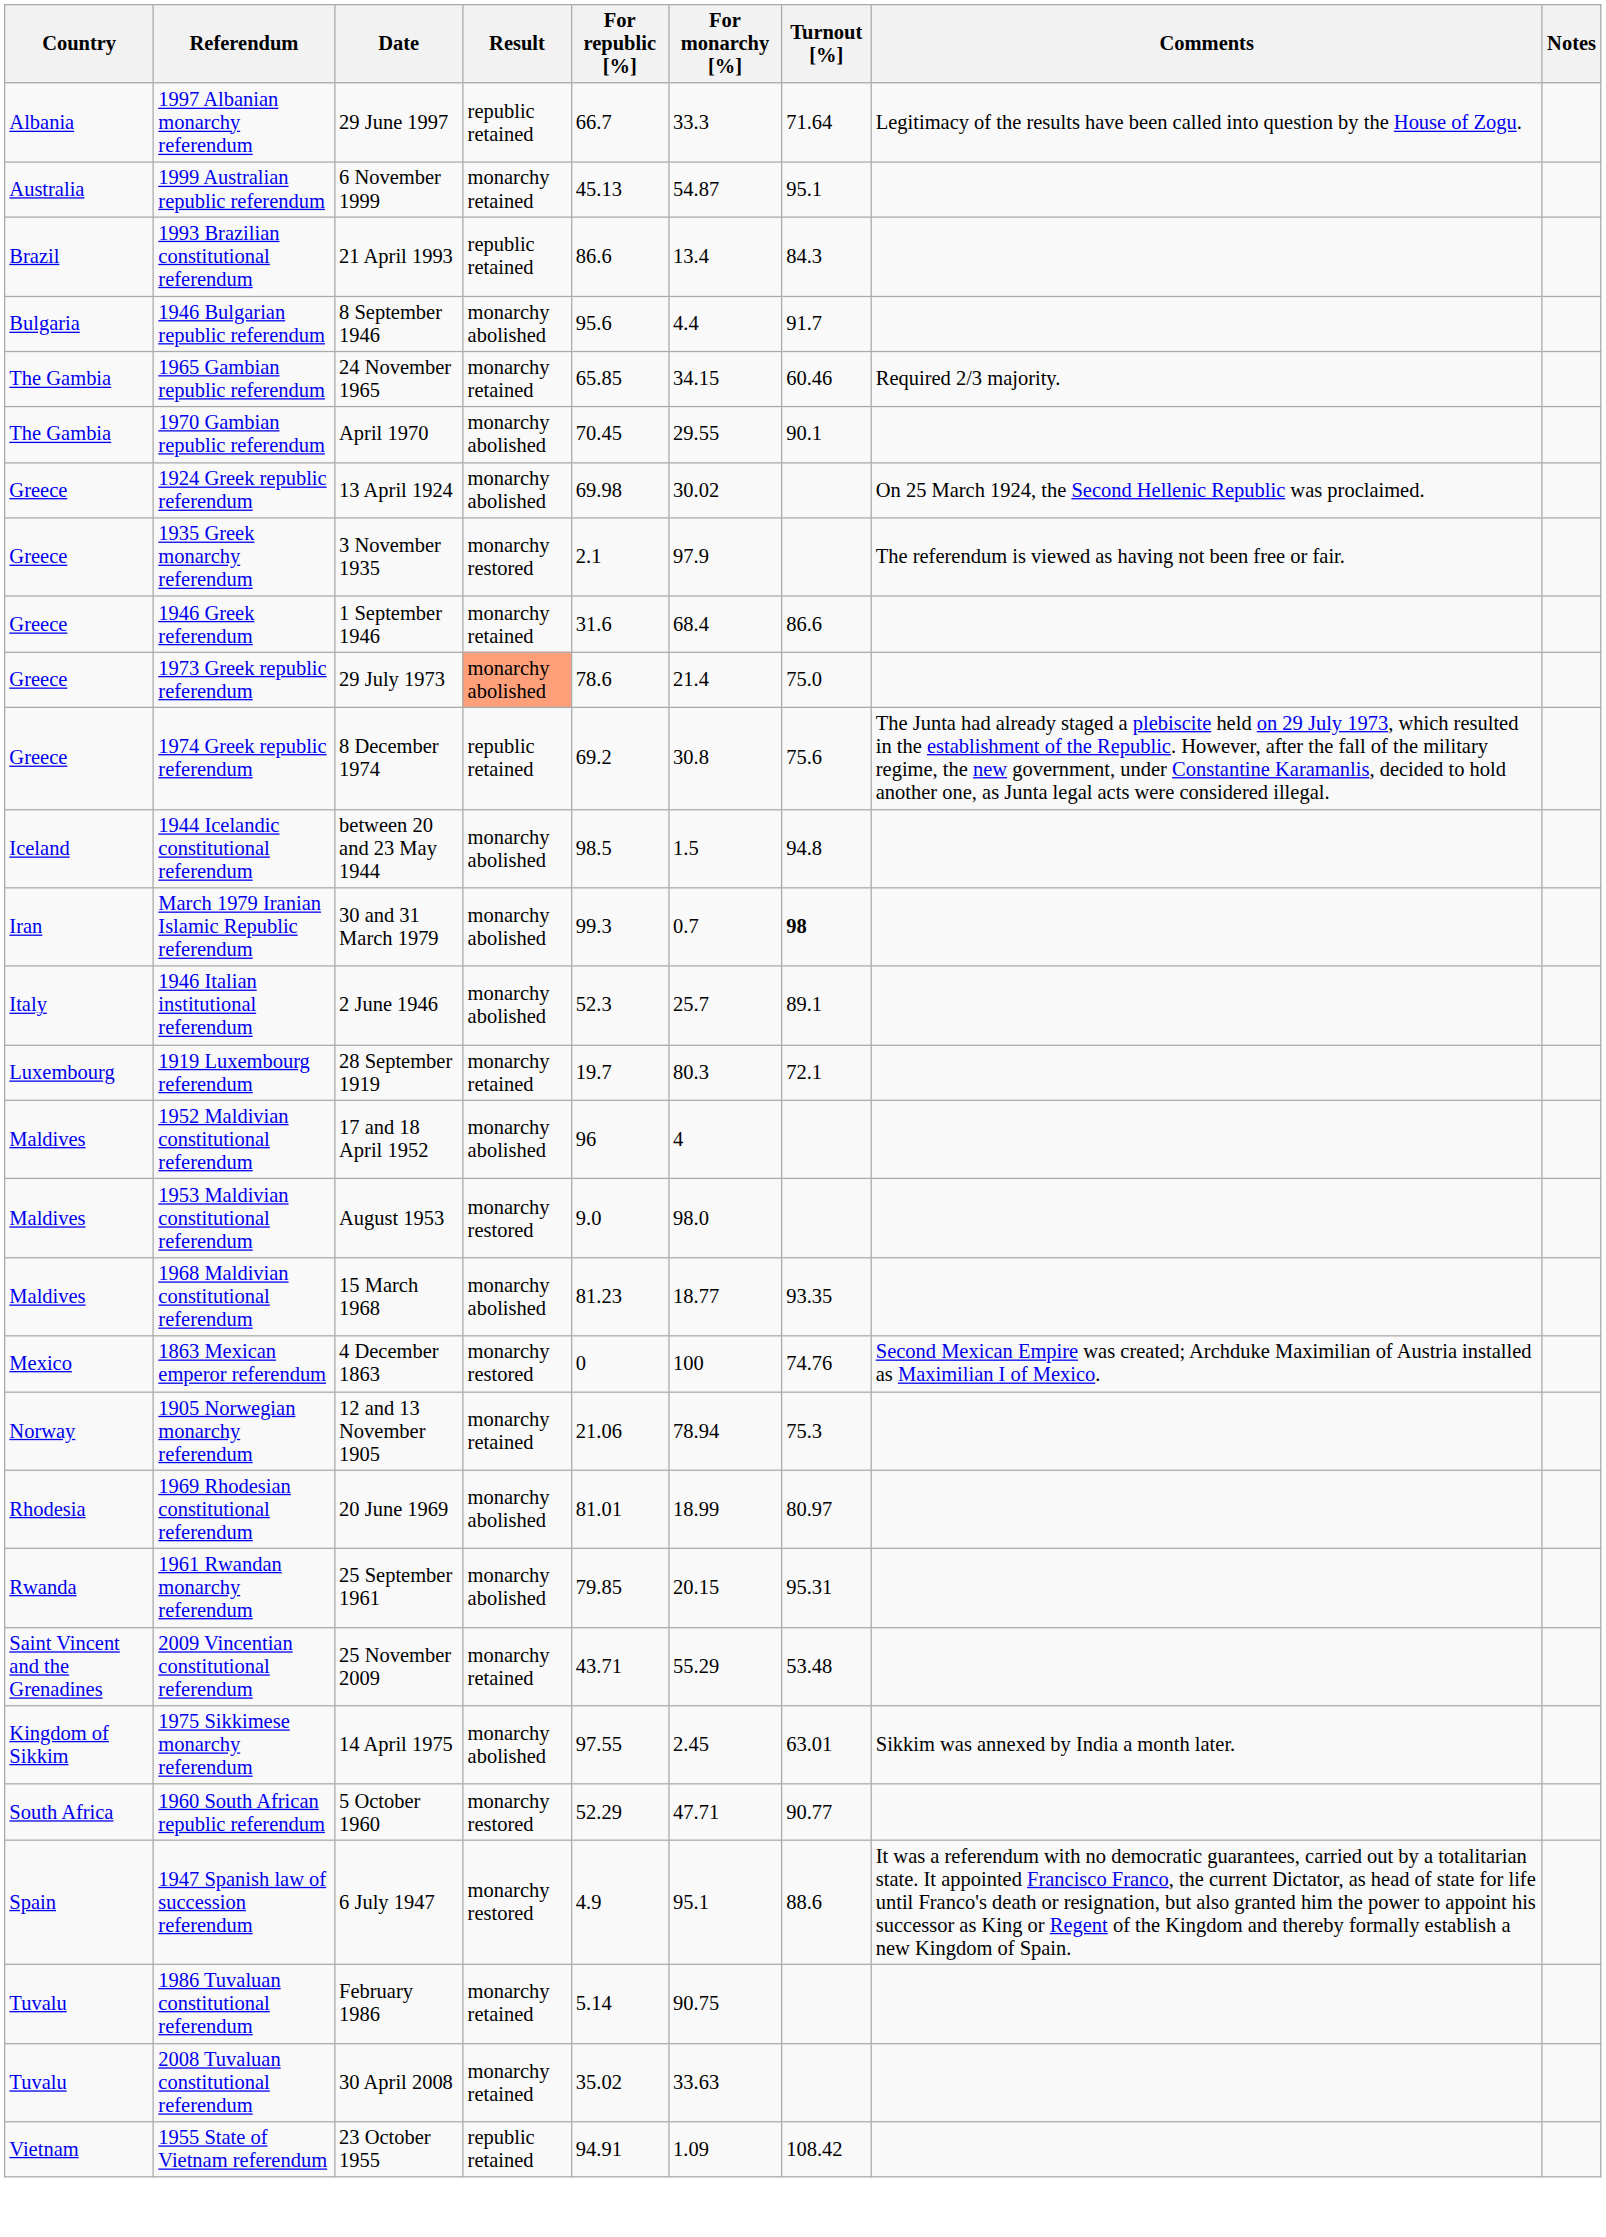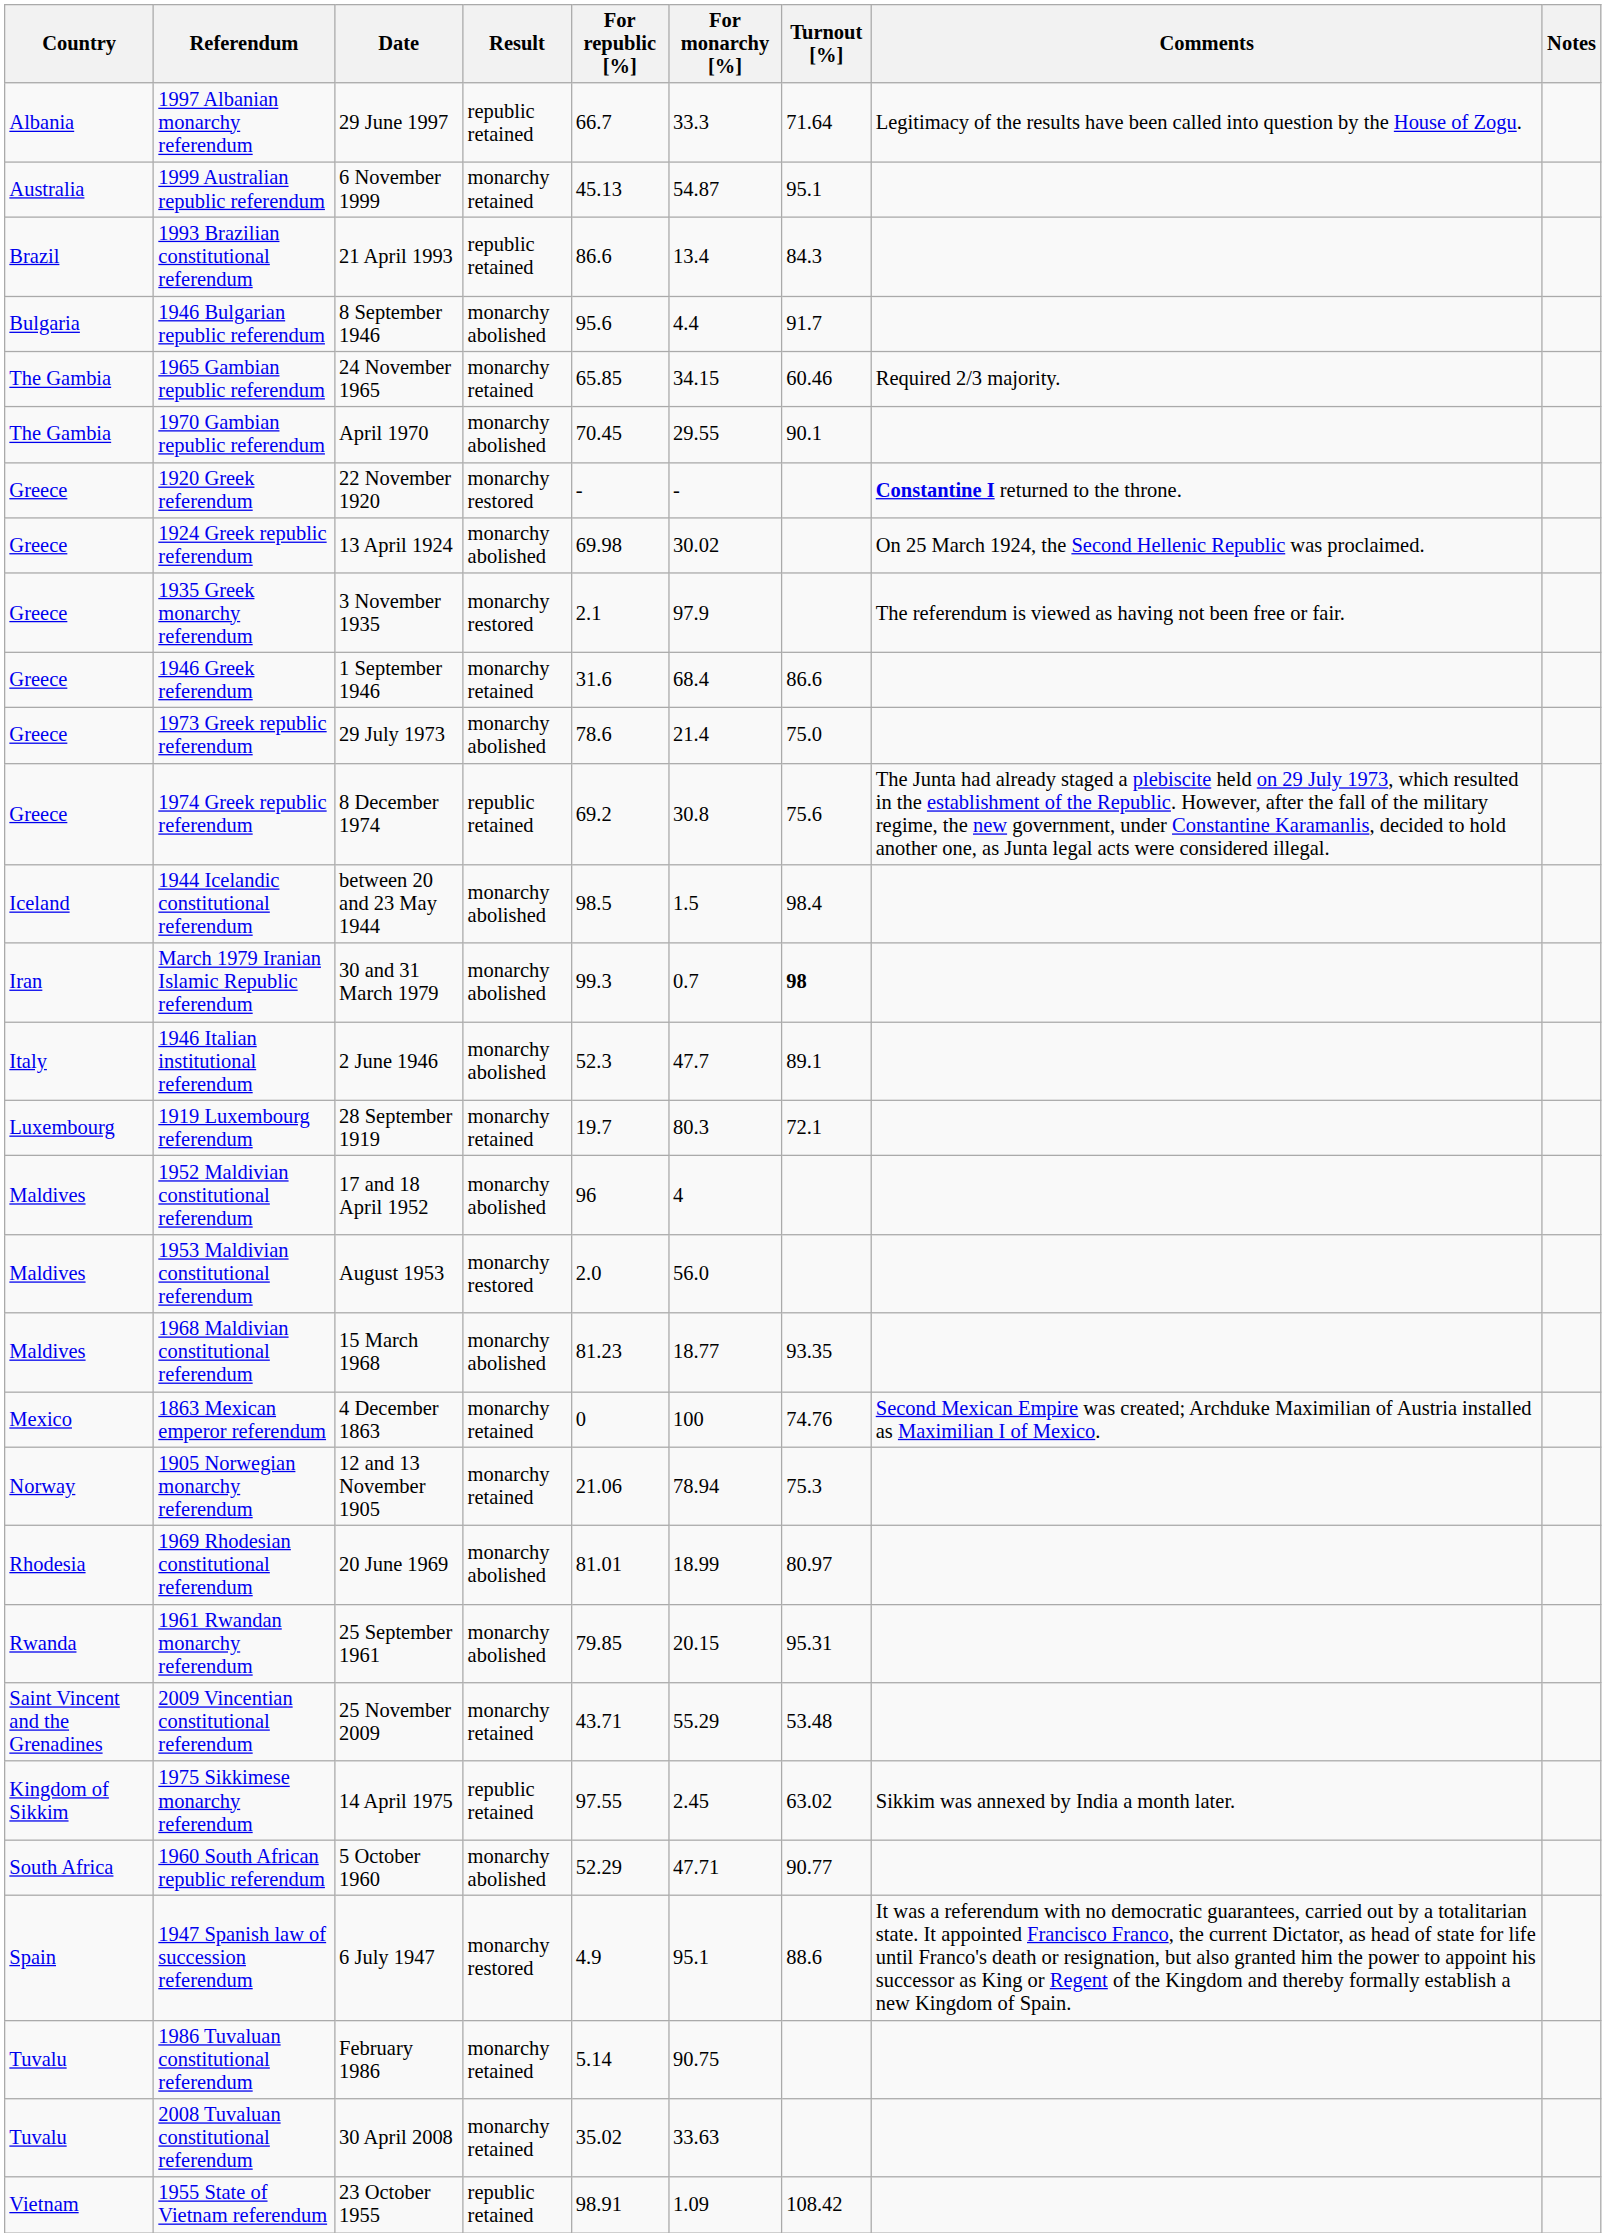 <table class="wikitable sortable">
 <tr>
 <th>Country</th>
 <th>Referendum</th>
 <th>Date</th>
 <th>Result</th>
 <th>For republic [%]</th>
 <th>For monarchy [%]</th>
 <th>Turnout [%]</th>
 <th>Comments</th>
 <th>Notes</th>
 </tr>
 <tr>
 <td><a href='#'>Albania</a></td>
 <td><a href='#'>1997 Albanian monarchy referendum</a></td>
 <td>29 June 1997</td>
 <td>republic retained</td>
 <td>66.7</td>
 <td>33.3</td>
 <td>71.64</td>
 <td>Legitimacy of the results have been called into question by the <a href='#'>House of Zogu</a>.</td>
 <td></td>
 </tr>
 <tr>
 <td><a href='#'>Australia</a></td>
 <td><a href='#'>1999 Australian republic referendum</a></td>
 <td>6 November 1999</td>
 <td>monarchy retained</td>
 <td>45.13</td>
 <td>54.87</td>
 <td>95.1</td>
 <td></td>
 <td></td>
 </tr>
 <tr>
 <td><a href='#'>Brazil</a></td>
 <td><a href='#'>1993 Brazilian constitutional referendum</a></td>
 <td>21 April 1993</td>
 <td>republic retained</td>
 <td>86.6</td>
 <td>13.4</td>
 <td>84.3</td>
 <td></td>
 <td></td>
 </tr>
 <tr>
 <td><a href='#'>Bulgaria</a></td>
 <td><a href='#'>1946 Bulgarian republic referendum</a></td>
 <td>8 September 1946</td>
 <td>monarchy abolished</td>
 <td>95.6</td>
 <td>4.4</td>
 <td>91.7</td>
 <td></td>
 <td></td>
 </tr>
 <tr>
 <td><a href='#'>The Gambia</a></td>
 <td><a href='#'>1965 Gambian republic referendum</a></td>
 <td>24 November 1965</td>
 <td>monarchy retained</td>
 <td>65.85</td>
 <td>34.15</td>
 <td>60.46</td>
 <td>Required 2/3 majority.</td>
 <td></td>
 </tr>
 <tr>
 <td><a href='#'>The Gambia</a></td>
 <td><a href='#'>1970 Gambian republic referendum</a></td>
 <td data-sort-value="1 April 1970">April 1970</td>
 <td>monarchy abolished</td>
 <td>70.45</td>
 <td>29.55</td>
 <td>90.1</td>
 <td></td>
 <td></td>
 </tr>
 <tr>
 <td><a href='#'>Greece</a></td>
+<td><a href='#'>1920 Greek referendum</a></td>
+<td>22 November 1920</td>
+<td>monarchy restored</td>
+<td>-</td>
+<td>-</td>
+<td></td>
+<td><strong><a href='#'>Constantine I</a></strong> returned to the throne.</td>
+<td></td>
+</tr>
+<tr>
+<td><a href='#'>Greece</a></td>
 <td><a href='#'>1924 Greek republic referendum</a></td>
 <td>13 April 1924</td>
 <td>monarchy abolished</td>
 <td>69.98</td>
 <td>30.02</td>
 <td></td>
 <td>On 25 March 1924, the <a href='#'>Second Hellenic Republic</a> was proclaimed.</td>
 <td></td>
 </tr>
 <tr>
 <td><a href='#'>Greece</a></td>
 <td><a href='#'>1935 Greek monarchy referendum</a></td>
 <td>3 November 1935</td>
 <td>monarchy restored</td>
 <td>2.1</td>
 <td>97.9</td>
 <td></td>
 <td>The referendum is viewed as having not been free or fair.</td>
 <td></td>
 </tr>
 <tr>
 <td><a href='#'>Greece</a></td>
 <td><a href='#'>1946 Greek referendum</a></td>
 <td>1 September 1946</td>
 <td>monarchy retained</td>
 <td>31.6</td>
 <td>68.4</td>
 <td>86.6</td>
 <td></td>
 <td></td>
 </tr>
 <tr>
 <td><a href='#'>Greece</a></td>
 <td><a href='#'>1973 Greek republic referendum</a></td>
 <td>29 July 1973</td>
-<td style="background: lightsalmon;">monarchy abolished</td>
+<td>monarchy abolished</td>
 <td>78.6</td>
 <td>21.4</td>
 <td>75.0</td>
 <td></td>
 <td></td>
 </tr>
 <tr>
 <td><a href='#'>Greece</a></td>
 <td><a href='#'>1974 Greek republic referendum</a></td>
 <td>8 December 1974</td>
 <td>republic retained</td>
 <td>69.2</td>
 <td>30.8</td>
 <td>75.6</td>
 <td>The Junta had already staged a <a href='#'>plebiscite</a> held <a href='#'>on 29 July 1973</a>, which resulted in the <a href='#'>establishment of the Republic</a>. However, after the fall of the military regime, the <a href='#'>new</a> government, under <a href='#'>Constantine Karamanlis</a>, decided to hold another one, as Junta legal acts were considered illegal.</td>
 <td></td>
 </tr>
 <tr>
 <td><a href='#'>Iceland</a></td>
 <td><a href='#'>1944 Icelandic constitutional referendum</a></td>
 <td data-sort-value="20 May 1944">between 20 and 23 May 1944</td>
 <td>monarchy abolished</td>
 <td>98.5</td>
 <td>1.5</td>
-<td>94.8</td>
+<td>98.4</td>
 <td></td>
 <td></td>
 </tr>
 <tr>
 <td><a href='#'>Iran</a></td>
 <td><a href='#'>March 1979 Iranian Islamic Republic referendum</a></td>
 <td data-sort-value="30 March 1979">30 and 31 March 1979</td>
 <td>monarchy abolished</td>
 <td>99.3</td>
 <td>0.7</td>
 <td><strong>98</strong></td>
 <td></td>
 <td></td>
 </tr>
 <tr>
 <td><a href='#'>Italy</a></td>
 <td><a href='#'>1946 Italian institutional referendum</a></td>
 <td>2 June 1946</td>
 <td>monarchy abolished</td>
 <td>52.3</td>
-<td>25.7</td>
+<td>47.7</td>
 <td>89.1</td>
 <td></td>
 <td></td>
 </tr>
 <tr>
 <td><a href='#'>Luxembourg</a></td>
 <td><a href='#'>1919 Luxembourg referendum</a></td>
 <td>28 September 1919</td>
 <td>monarchy retained</td>
 <td>19.7</td>
 <td>80.3</td>
 <td>72.1</td>
 <td></td>
 <td></td>
 </tr>
 <tr>
 <td><a href='#'>Maldives</a></td>
 <td><a href='#'>1952 Maldivian constitutional referendum</a></td>
 <td data-sort-value="17 April 1952">17 and 18 April 1952</td>
 <td>monarchy abolished</td>
 <td>96</td>
 <td>4</td>
 <td></td>
 <td></td>
 <td></td>
 </tr>
 <tr>
 <td><a href='#'>Maldives</a></td>
 <td><a href='#'>1953 Maldivian constitutional referendum</a></td>
 <td data-sort-value="1 August 1953">August 1953</td>
 <td>monarchy restored</td>
-<td>9.0</td>
-<td>98.0</td>
+<td>2.0</td>
+<td>56.0</td>
 <td></td>
 <td></td>
 <td></td>
 </tr>
 <tr>
 <td><a href='#'>Maldives</a></td>
 <td><a href='#'>1968 Maldivian constitutional referendum</a></td>
 <td>15 March 1968</td>
 <td>monarchy abolished</td>
 <td>81.23</td>
 <td>18.77</td>
 <td>93.35</td>
 <td></td>
 <td></td>
 </tr>
 <tr>
 <td><a href='#'>Mexico</a></td>
 <td><a href='#'>1863 Mexican emperor referendum</a></td>
 <td>4 December 1863</td>
-<td>monarchy restored</td>
+<td>monarchy retained</td>
 <td>0</td>
 <td>100</td>
 <td>74.76</td>
 <td><a href='#'>Second Mexican Empire</a> was created; Archduke Maximilian of Austria installed as <a href='#'>Maximilian I of Mexico</a>.</td>
 <td></td>
 </tr>
 <tr>
 <td><a href='#'>Norway</a></td>
 <td><a href='#'>1905 Norwegian monarchy referendum</a></td>
 <td data-sort-value="12 November 1905">12 and 13 November 1905</td>
 <td>monarchy retained</td>
 <td>21.06</td>
 <td>78.94</td>
 <td>75.3</td>
 <td></td>
 <td></td>
 </tr>
 <tr>
 <td><a href='#'>Rhodesia</a></td>
 <td><a href='#'>1969 Rhodesian constitutional referendum</a></td>
 <td>20 June 1969</td>
 <td>monarchy abolished</td>
 <td>81.01</td>
 <td>18.99</td>
 <td>80.97</td>
 <td></td>
 <td></td>
 </tr>
 <tr>
 <td><a href='#'>Rwanda</a></td>
 <td><a href='#'>1961 Rwandan monarchy referendum</a></td>
 <td>25 September 1961</td>
 <td>monarchy abolished</td>
 <td>79.85</td>
 <td>20.15</td>
 <td>95.31</td>
 <td></td>
 <td></td>
 </tr>
 <tr>
 <td><a href='#'>Saint Vincent and the Grenadines</a></td>
 <td><a href='#'>2009 Vincentian constitutional referendum</a></td>
 <td>25 November 2009</td>
 <td>monarchy retained</td>
 <td>43.71</td>
 <td>55.29</td>
 <td>53.48</td>
 <td></td>
 <td></td>
 </tr>
 <tr>
 <td><a href='#'>Kingdom of Sikkim</a></td>
 <td><a href='#'>1975 Sikkimese monarchy referendum</a></td>
 <td>14 April 1975</td>
-<td>monarchy abolished</td>
+<td>republic retained</td>
 <td>97.55</td>
 <td>2.45</td>
-<td>63.01</td>
+<td>63.02</td>
 <td>Sikkim was annexed by India a month later.</td>
 <td></td>
 </tr>
 <tr>
 <td><a href='#'>South Africa</a></td>
 <td><a href='#'>1960 South African republic referendum</a></td>
 <td>5 October 1960</td>
-<td>monarchy restored</td>
+<td>monarchy abolished</td>
 <td>52.29</td>
 <td>47.71</td>
 <td>90.77</td>
 <td></td>
 <td></td>
 </tr>
 <tr>
 <td><a href='#'>Spain</a></td>
 <td><a href='#'>1947 Spanish law of succession referendum</a></td>
 <td>6 July 1947</td>
 <td>monarchy restored</td>
 <td>4.9</td>
 <td>95.1</td>
 <td>88.6</td>
 <td>It was a referendum with no democratic guarantees, carried out by a totalitarian state. It appointed <a href='#'>Francisco Franco</a>, the current Dictator, as head of state for life until Franco's death or resignation, but also granted him the power to appoint his successor as King or <a href='#'>Regent</a> of the Kingdom and thereby formally establish a new Kingdom of Spain.</td>
 <td></td>
 </tr>
 <tr>
 <td><a href='#'>Tuvalu</a></td>
 <td><a href='#'>1986 Tuvaluan constitutional referendum</a></td>
 <td data-sort-value="1 February 1986">February 1986</td>
 <td>monarchy retained</td>
 <td>5.14</td>
 <td>90.75</td>
 <td></td>
 <td></td>
 </tr>
 <tr>
 <td><a href='#'>Tuvalu</a></td>
 <td><a href='#'>2008 Tuvaluan constitutional referendum</a></td>
 <td>30 April 2008</td>
 <td>monarchy retained</td>
 <td>35.02</td>
 <td>33.63</td>
 <td></td>
 <td></td>
 <td></td>
 </tr>
 <tr>
 <td><a href='#'>Vietnam</a></td>
 <td><a href='#'>1955 State of Vietnam referendum</a></td>
 <td>23 October 1955</td>
 <td>republic retained</td>
-<td>94.91</td>
+<td>98.91</td>
 <td>1.09</td>
 <td>108.42</td>
 <td></td>
 <td></td>
 </tr>
 </table>
